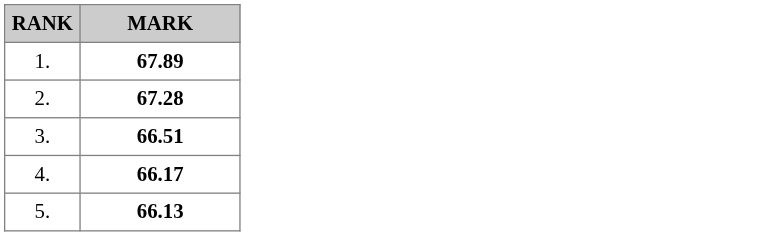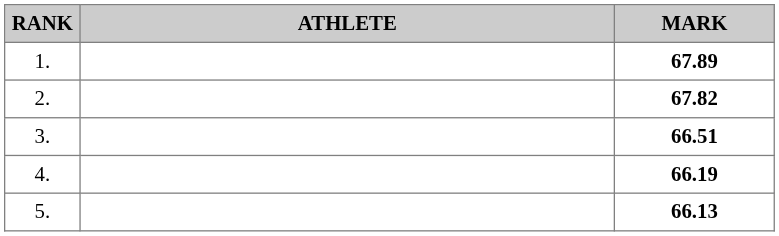 <table border="1" cellspacing="2" cellpadding="5" style="border-collapse: collapse; font-size: 100%;">
 <tr bgcolor="cccccc">
 <th>RANK</th>
+<th align="center" style="width: 25em">ATHLETE</th>
 <th align="center" style="width: 7em">MARK</th>
 </tr>
 <tr>
 <td align="center">1.</td>
+<td></td>
 <td align="center"><strong>67.89</strong></td>
 </tr>
 <tr>
 <td align="center">2.</td>
-<td align="center"><strong>67.28</strong></td>
+<td></td>
+<td align="center"><strong>67.82</strong></td>
 </tr>
 <tr>
 <td align="center">3.</td>
+<td></td>
 <td align="center"><strong>66.51</strong></td>
 </tr>
 <tr>
 <td align="center">4.</td>
-<td align="center"><strong>66.17</strong></td>
+<td></td>
+<td align="center"><strong>66.19</strong></td>
 </tr>
 <tr>
 <td align="center">5.</td>
+<td></td>
 <td align="center"><strong>66.13</strong></td>
 </tr>
 </table>
